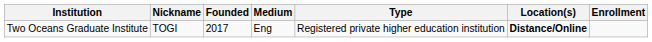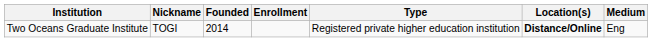 <table class="wikitable sortable" style="text-align: centre;">
 <tr>
 <th>Institution</th>
 <th>Nickname</th>
 <th>Founded</th>
-<th>Medium</th>
+<th>Enrollment</th>
 <th>Type</th>
 <th>Location(s)</th>
-<th>Enrollment</th>
+<th>Medium</th>
 </tr>
 <tr>
 <td>Two Oceans Graduate Institute</td>
 <td>TOGI</td>
-<td>2017</td>
-<td>Eng</td>
+<td>2014</td>
+<td></td>
 <td>Registered private higher education institution</td>
 <td><strong>Distance/Online</strong></td>
-<td></td>
+<td>Eng</td>
 </tr>
 </table>
